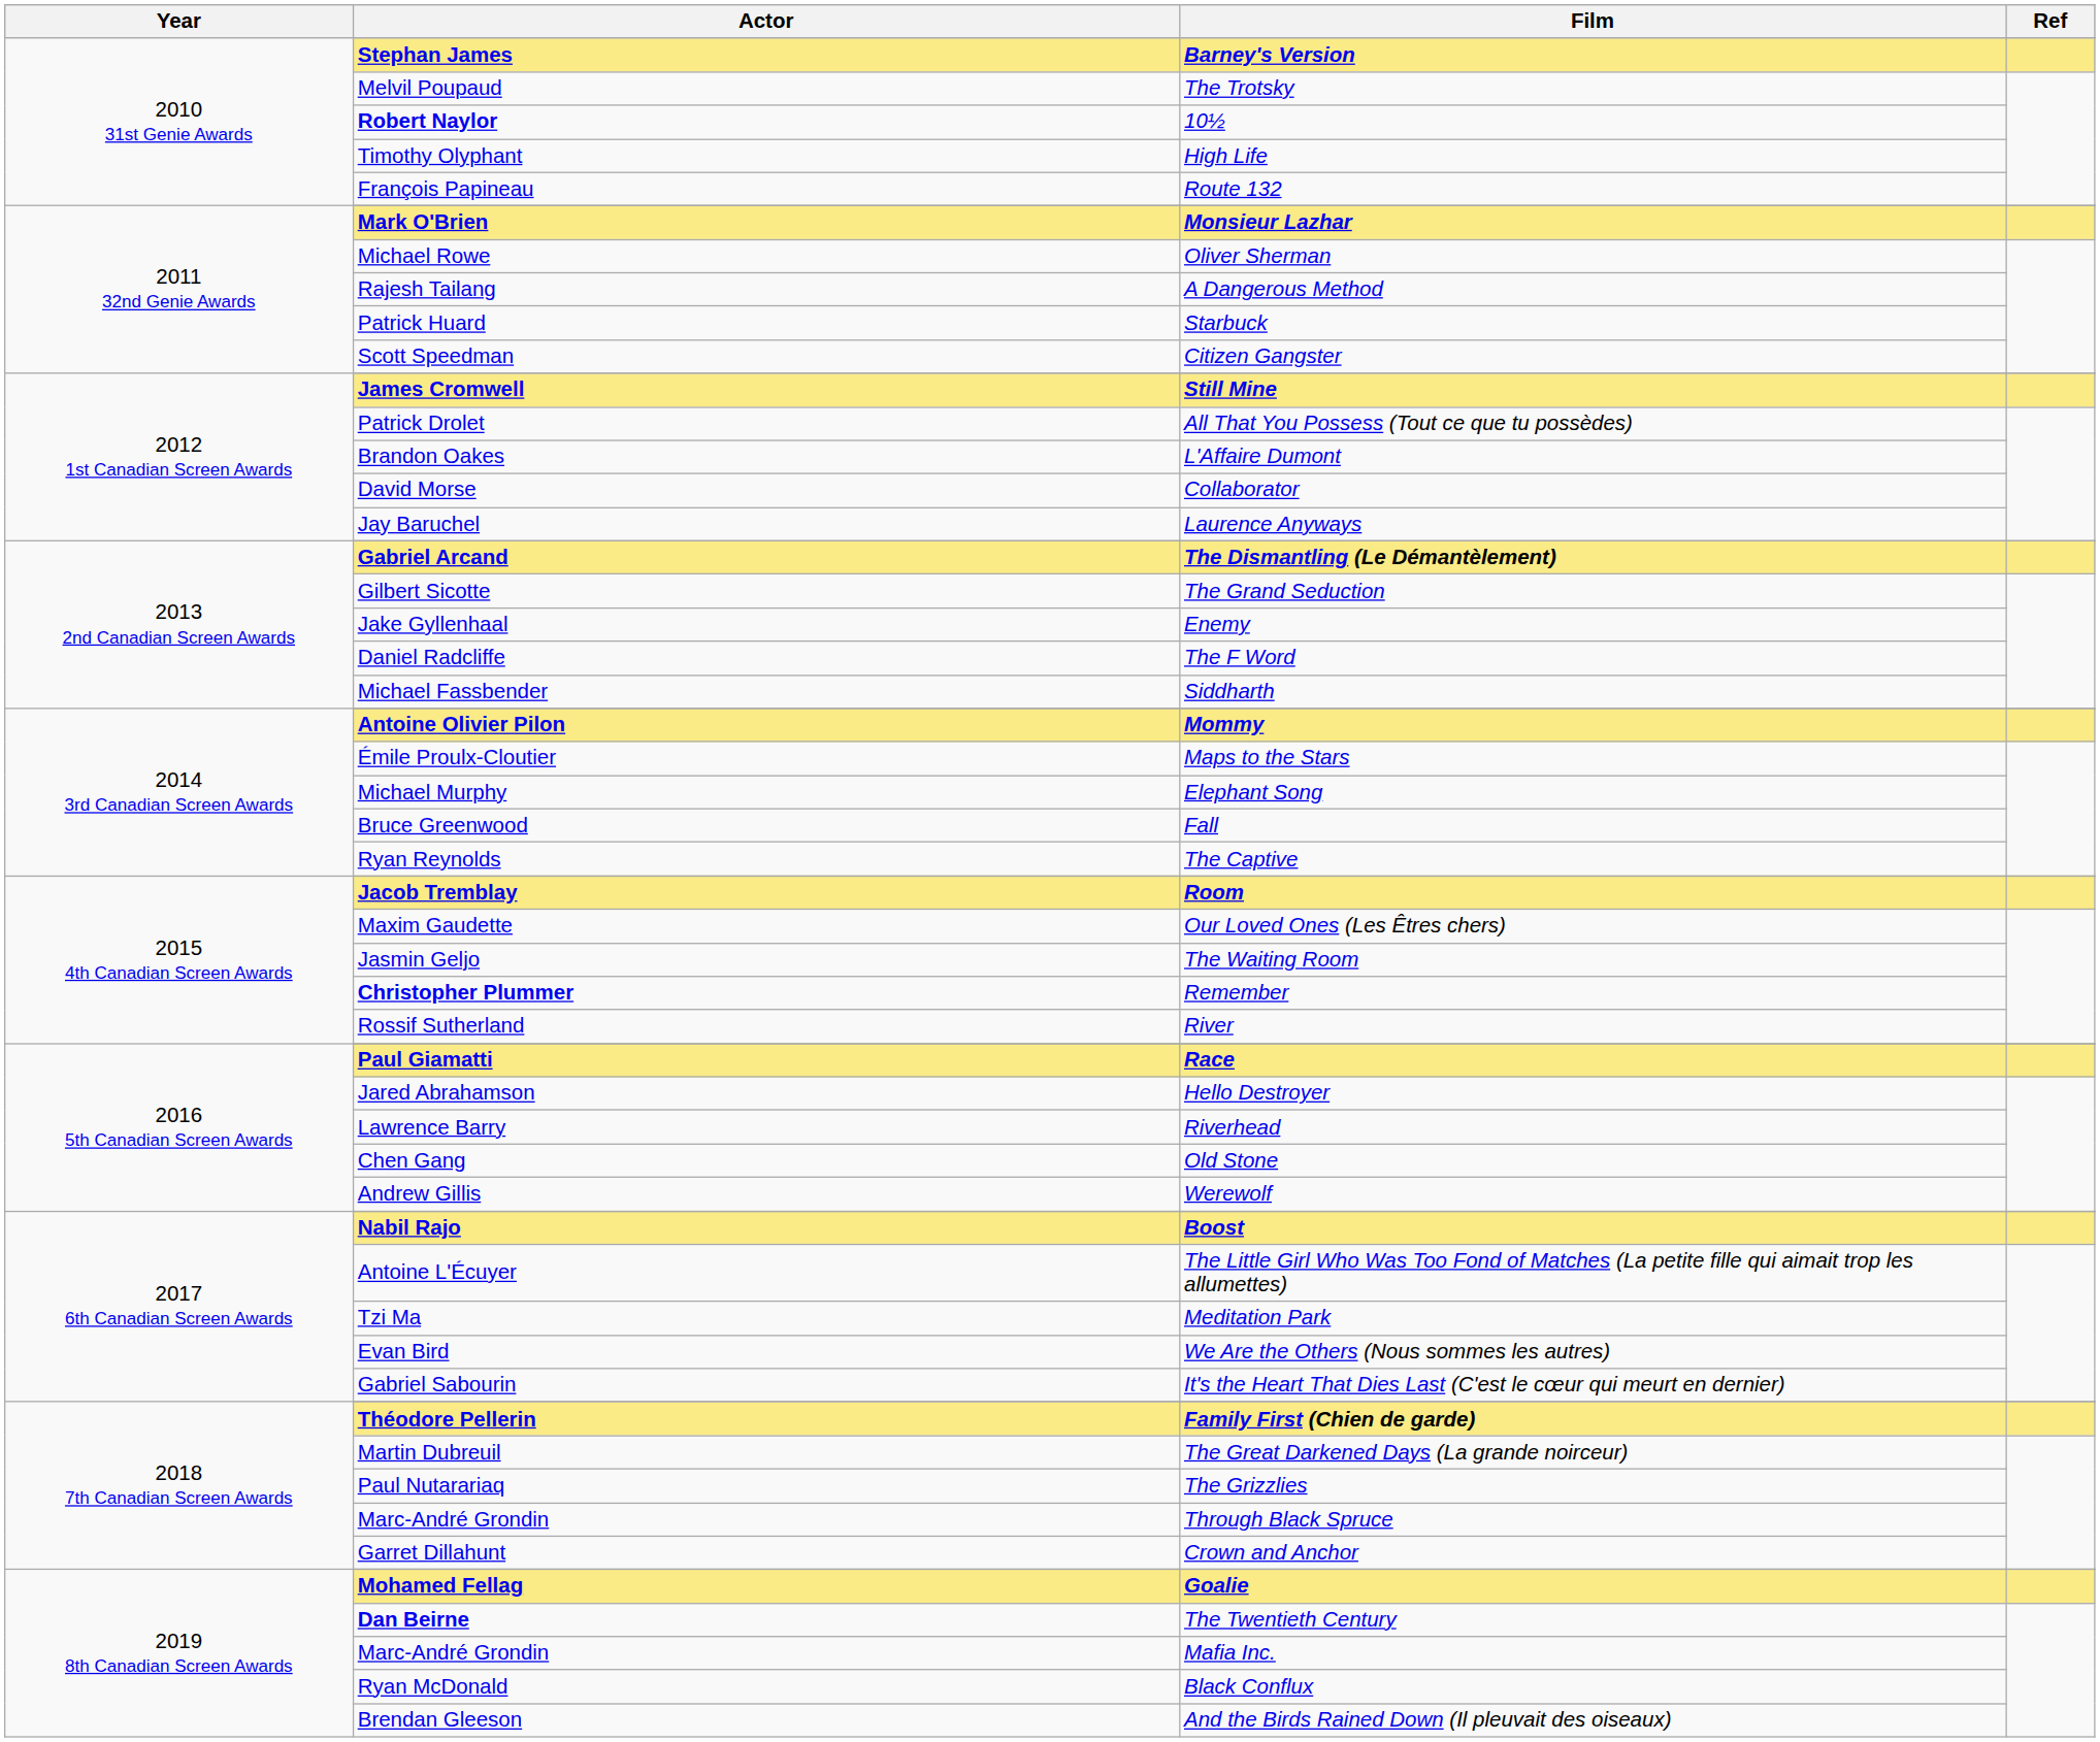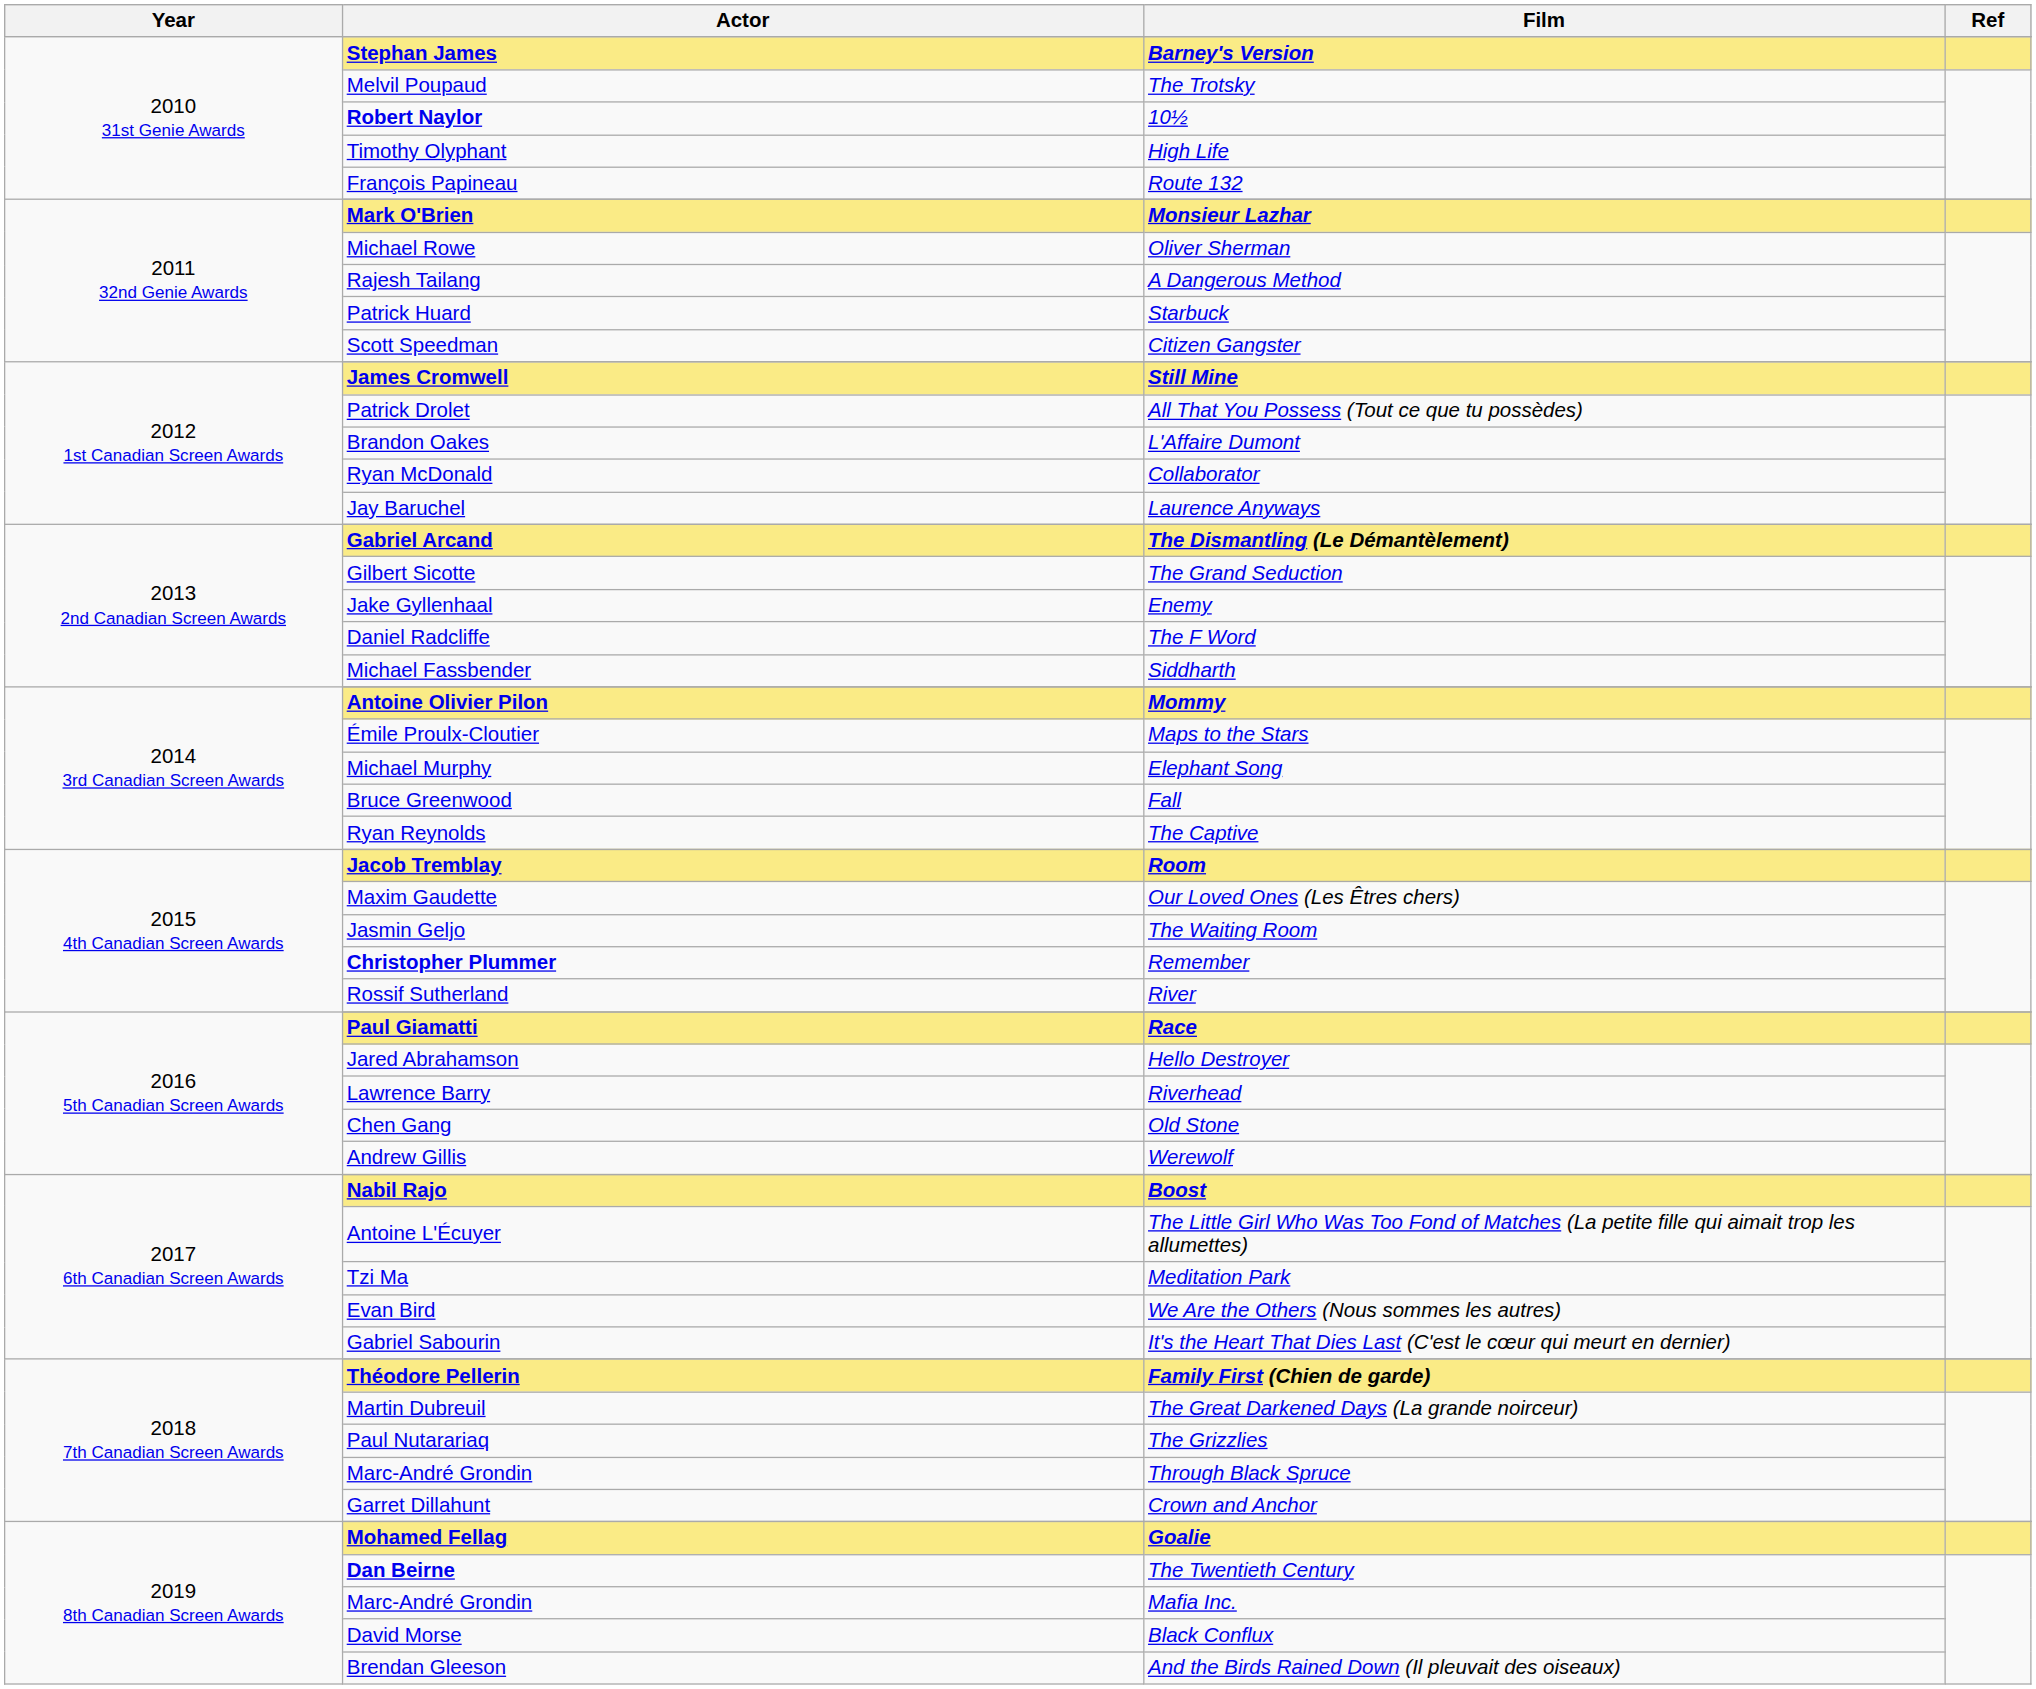 <table class="wikitable" style="width:100%;">
 <tr style="background:#bebebe;">
 <th style="width:8%;">Year</th>
 <th style="width:19%;">Actor</th>
 <th style="width:19%;">Film</th>
 <th style="width:2%;">Ref</th>
 </tr>
 <tr>
 <td rowspan="6" align="center">2010 <br> <small><a href='#'>31st Genie Awards</a></small></td>
 </tr>
 <tr style="background:#FAEB86;">
 <td><strong><a href='#'>Stephan James</a></strong></td>
 <td><strong><em><a href='#'>Barney's Version</a></em></strong></td>
 <td></td>
 </tr>
 <tr>
 <td><a href='#'>Melvil Poupaud</a></td>
 <td><em><a href='#'>The Trotsky</a></em></td>
 <td rowspan=4></td>
 </tr>
 <tr>
 <td><strong><a href='#'>Robert Naylor</a></strong></td>
 <td><em><a href='#'>10½</a></em></td>
 </tr>
 <tr>
 <td><a href='#'>Timothy Olyphant</a></td>
 <td><em><a href='#'>High Life</a></em></td>
 </tr>
 <tr>
 <td><a href='#'>François Papineau</a></td>
 <td><em><a href='#'>Route 132</a></em></td>
 </tr>
 <tr>
 <td rowspan="6" align="center">2011 <br> <small><a href='#'>32nd Genie Awards</a></small></td>
 </tr>
 <tr style="background:#FAEB86;">
 <td><strong><a href='#'>Mark O'Brien</a></strong></td>
 <td><strong><em><a href='#'>Monsieur Lazhar</a></em></strong></td>
 <td></td>
 </tr>
 <tr>
 <td><a href='#'>Michael Rowe</a></td>
 <td><em><a href='#'>Oliver Sherman</a></em></td>
 <td rowspan=4></td>
 </tr>
 <tr>
 <td><a href='#'>Rajesh Tailang</a></td>
 <td><em><a href='#'>A Dangerous Method</a></em></td>
 </tr>
 <tr>
 <td><a href='#'>Patrick Huard</a></td>
 <td><em><a href='#'>Starbuck</a></em></td>
 </tr>
 <tr>
 <td><a href='#'>Scott Speedman</a></td>
 <td><em><a href='#'>Citizen Gangster</a></em></td>
 </tr>
 <tr>
 <td rowspan="6" align="center">2012 <br> <small><a href='#'>1st Canadian Screen Awards</a></small></td>
 </tr>
 <tr style="background:#FAEB86;">
 <td><strong><a href='#'>James Cromwell</a></strong></td>
 <td><strong><em><a href='#'>Still Mine</a></em></strong></td>
 <td></td>
 </tr>
 <tr>
 <td><a href='#'>Patrick Drolet</a></td>
 <td><em><a href='#'>All That You Possess</a> (Tout ce que tu possèdes)</em></td>
 <td rowspan=4></td>
 </tr>
 <tr>
 <td><a href='#'>Brandon Oakes</a></td>
 <td><em><a href='#'>L'Affaire Dumont</a></em></td>
 </tr>
 <tr>
-<td><a href='#'>David Morse</a></td>
+<td><a href='#'>Ryan McDonald</a></td>
 <td><em><a href='#'>Collaborator</a></em></td>
 </tr>
 <tr>
 <td><a href='#'>Jay Baruchel</a></td>
 <td><em><a href='#'>Laurence Anyways</a></em></td>
 </tr>
 <tr>
 <td rowspan="6" align="center">2013 <br> <small><a href='#'>2nd Canadian Screen Awards</a></small></td>
 </tr>
 <tr style="background:#FAEB86;">
 <td><strong><a href='#'>Gabriel Arcand</a></strong></td>
 <td><strong><em><a href='#'>The Dismantling</a> (Le Démantèlement)</em></strong></td>
 <td></td>
 </tr>
 <tr>
 <td><a href='#'>Gilbert Sicotte</a></td>
 <td><em><a href='#'>The Grand Seduction</a></em></td>
 <td rowspan=4></td>
 </tr>
 <tr>
 <td><a href='#'>Jake Gyllenhaal</a></td>
 <td><em><a href='#'>Enemy</a></em></td>
 </tr>
 <tr>
 <td><a href='#'>Daniel Radcliffe</a></td>
 <td><em><a href='#'>The F Word</a></em></td>
 </tr>
 <tr>
 <td><a href='#'>Michael Fassbender</a></td>
 <td><em><a href='#'>Siddharth</a></em></td>
 </tr>
 <tr>
 <td rowspan="6" align="center">2014 <br> <small><a href='#'>3rd Canadian Screen Awards</a></small></td>
 </tr>
 <tr style="background:#FAEB86;">
 <td><strong><a href='#'>Antoine Olivier Pilon</a></strong></td>
 <td><strong><em><a href='#'>Mommy</a></em></strong></td>
 <td></td>
 </tr>
 <tr>
 <td><a href='#'>Émile Proulx-Cloutier</a></td>
 <td><em><a href='#'>Maps to the Stars</a></em></td>
 <td rowspan=4></td>
 </tr>
 <tr>
 <td><a href='#'>Michael Murphy</a></td>
 <td><em><a href='#'>Elephant Song</a></em></td>
 </tr>
 <tr>
 <td><a href='#'>Bruce Greenwood</a></td>
 <td><em><a href='#'>Fall</a></em></td>
 </tr>
 <tr>
 <td><a href='#'>Ryan Reynolds</a></td>
 <td><em><a href='#'>The Captive</a></em></td>
 </tr>
 <tr>
 <td rowspan="6" align="center">2015 <br> <small><a href='#'>4th Canadian Screen Awards</a></small></td>
 </tr>
 <tr style="background:#FAEB86;">
 <td><strong><a href='#'>Jacob Tremblay</a></strong></td>
 <td><strong><em><a href='#'>Room</a></em></strong></td>
 <td></td>
 </tr>
 <tr>
 <td><a href='#'>Maxim Gaudette</a></td>
 <td><em><a href='#'>Our Loved Ones</a> (Les Êtres chers)</em></td>
 <td rowspan=4></td>
 </tr>
 <tr>
 <td><a href='#'>Jasmin Geljo</a></td>
 <td><em><a href='#'>The Waiting Room</a></em></td>
 </tr>
 <tr>
 <td><strong><a href='#'>Christopher Plummer</a></strong></td>
 <td><em><a href='#'>Remember</a></em></td>
 </tr>
 <tr>
 <td><a href='#'>Rossif Sutherland</a></td>
 <td><em><a href='#'>River</a></em></td>
 </tr>
 <tr>
 <td rowspan="6" align="center">2016 <br> <small><a href='#'>5th Canadian Screen Awards</a></small></td>
 </tr>
 <tr style="background:#FAEB86;">
 <td><strong><a href='#'>Paul Giamatti</a></strong></td>
 <td><strong><em><a href='#'>Race</a></em></strong></td>
 <td></td>
 </tr>
 <tr>
 <td><a href='#'>Jared Abrahamson</a></td>
 <td><em><a href='#'>Hello Destroyer</a></em></td>
 <td rowspan=4></td>
 </tr>
 <tr>
 <td><a href='#'>Lawrence Barry</a></td>
 <td><em><a href='#'>Riverhead</a></em></td>
 </tr>
 <tr>
 <td><a href='#'>Chen Gang</a></td>
 <td><em><a href='#'>Old Stone</a></em></td>
 </tr>
 <tr>
 <td><a href='#'>Andrew Gillis</a></td>
 <td><em><a href='#'>Werewolf</a></em></td>
 </tr>
 <tr>
 <td rowspan="6" align="center">2017 <br> <small><a href='#'>6th Canadian Screen Awards</a></small></td>
 </tr>
 <tr style="background:#FAEB86;">
 <td><strong><a href='#'>Nabil Rajo</a></strong></td>
 <td><strong><em><a href='#'>Boost</a></em></strong></td>
 <td></td>
 </tr>
 <tr>
 <td><a href='#'>Antoine L'Écuyer</a></td>
 <td><em><a href='#'>The Little Girl Who Was Too Fond of Matches</a> (La petite fille qui aimait trop les allumettes)</em></td>
 <td rowspan=4></td>
 </tr>
 <tr>
 <td><a href='#'>Tzi Ma</a></td>
 <td><em><a href='#'>Meditation Park</a></em></td>
 </tr>
 <tr>
 <td><a href='#'>Evan Bird</a></td>
 <td><em><a href='#'>We Are the Others</a> (Nous sommes les autres)</em></td>
 </tr>
 <tr>
 <td><a href='#'>Gabriel Sabourin</a></td>
 <td><em><a href='#'>It's the Heart That Dies Last</a> (C'est le cœur qui meurt en dernier)</em></td>
 </tr>
 <tr>
 <td rowspan="6" align="center">2018 <br> <small><a href='#'>7th Canadian Screen Awards</a></small></td>
 </tr>
 <tr style="background:#FAEB86;">
 <td><strong><a href='#'>Théodore Pellerin</a></strong></td>
 <td><strong><em><a href='#'>Family First</a> (Chien de garde)</em></strong></td>
 <td></td>
 </tr>
 <tr>
 <td><a href='#'>Martin Dubreuil</a></td>
 <td><em><a href='#'>The Great Darkened Days</a> (La grande noirceur)</em></td>
 <td rowspan=4></td>
 </tr>
 <tr>
 <td><a href='#'>Paul Nutarariaq</a></td>
 <td><em><a href='#'>The Grizzlies</a></em></td>
 </tr>
 <tr>
 <td><a href='#'>Marc-André Grondin</a></td>
 <td><em><a href='#'>Through Black Spruce</a></em></td>
 </tr>
 <tr>
 <td><a href='#'>Garret Dillahunt</a></td>
 <td><em><a href='#'>Crown and Anchor</a></em></td>
 </tr>
 <tr>
 <td rowspan="6" align="center">2019 <br> <small><a href='#'>8th Canadian Screen Awards</a></small></td>
 </tr>
 <tr style="background:#FAEB86;">
 <td><strong><a href='#'>Mohamed Fellag</a></strong></td>
 <td><strong><em><a href='#'>Goalie</a></em></strong></td>
 <td></td>
 </tr>
 <tr>
 <td><strong><a href='#'>Dan Beirne</a></strong></td>
 <td><em><a href='#'>The Twentieth Century</a></em></td>
 <td rowspan=4></td>
 </tr>
 <tr>
 <td><a href='#'>Marc-André Grondin</a></td>
 <td><em><a href='#'>Mafia Inc.</a></em></td>
 </tr>
 <tr>
-<td><a href='#'>Ryan McDonald</a></td>
+<td><a href='#'>David Morse</a></td>
 <td><em><a href='#'>Black Conflux</a></em></td>
 </tr>
 <tr>
 <td><a href='#'>Brendan Gleeson</a></td>
 <td><em><a href='#'>And the Birds Rained Down</a> (Il pleuvait des oiseaux)</em></td>
 </tr>
 </table>
